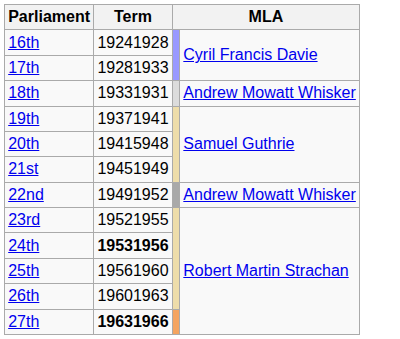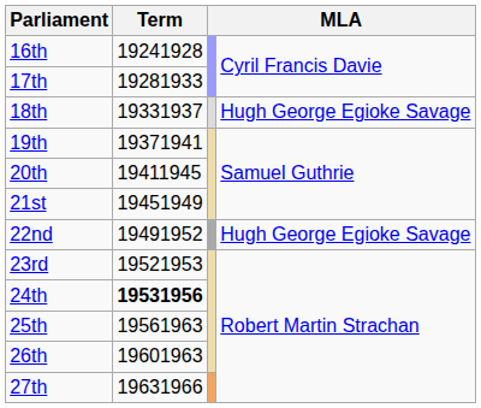 <table class="wikitable">
 <tr>
 <th>Parliament</th>
 <th>Term</th>
 <th colspan="2">MLA</th>
 </tr>
 <tr>
 <td><a href='#'>16th</a></td>
 <td>19241928</td>
 <td rowspan="2" style="background-color:#9999FF;"></td>
 <td rowspan="2"><a href='#'>Cyril Francis Davie</a></td>
 </tr>
 <tr>
 <td><a href='#'>17th</a></td>
 <td>19281933</td>
 </tr>
 <tr>
 <td><a href='#'>18th</a></td>
-<td>19331931</td>
+<td>19331937</td>
 <td style="background-color:#DCDCDC;"></td>
-<td><a href='#'>Andrew Mowatt Whisker</a></td>
+<td><a href='#'>Hugh George Egioke Savage</a></td>
 </tr>
 <tr>
 <td><a href='#'>19th</a></td>
 <td>19371941</td>
 <td rowspan="3" style="background-color:#EEDDAA;"></td>
 <td rowspan="3"><a href='#'>Samuel Guthrie</a></td>
 </tr>
 <tr>
 <td><a href='#'>20th</a></td>
-<td>19415948</td>
+<td>19411945</td>
 </tr>
 <tr>
 <td><a href='#'>21st</a></td>
 <td>19451949</td>
 </tr>
 <tr>
 <td><a href='#'>22nd</a></td>
 <td>19491952</td>
 <td style="background-color:#A9A9A9;"></td>
-<td><a href='#'>Andrew Mowatt Whisker</a></td>
+<td><a href='#'>Hugh George Egioke Savage</a></td>
 </tr>
 <tr>
 <td><a href='#'>23rd</a></td>
-<td>19521955</td>
+<td>19521953</td>
 <td rowspan="4" style="background-color:#EEDDAA;"></td>
 <td rowspan="5"><a href='#'>Robert Martin Strachan</a></td>
 </tr>
 <tr>
 <td><a href='#'>24th</a></td>
 <td><strong>19531956</strong></td>
 </tr>
 <tr>
 <td><a href='#'>25th</a></td>
-<td>19561960</td>
+<td>19561963</td>
 </tr>
 <tr>
 <td><a href='#'>26th</a></td>
 <td>19601963</td>
 </tr>
 <tr>
 <td><a href='#'>27th</a></td>
-<td><strong>19631966</strong></td>
+<td>19631966</td>
 <td style="background-color:#F4A460;"></td>
 </tr>
 </table>
